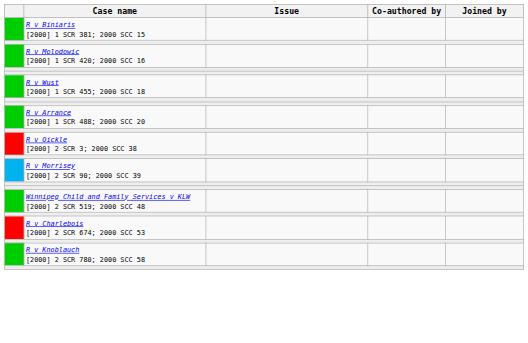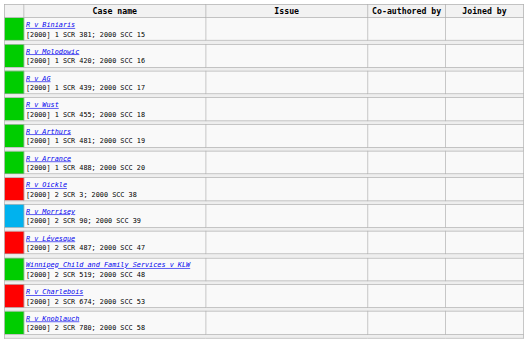 <table class="wikitable" width=825>
 <tr bgcolor="#CCCCCC">
 <th width=25px></th>
 <th width=35%>Case name</th>
 <th>Issue</th>
 <th width=15%>Co-authored by</th>
 <th width=15%>Joined by</th>
 </tr>
 <tr>
 <td bgcolor="00cd00"></td>
 <td align=left valign=top><small><em><a href='#'>R v Biniaris</a></em><br> [2000] 1 SCR 381; 2000 SCC 15 </small></td>
 <td valign=top><small></small></td>
 <td><small></small></td>
 <td><small></small></td>
 </tr>
 <tr>
 <td bgcolor=#EEEEEE colspan=5 valign=top><small></small></td>
 </tr>
 <tr>
 <td bgcolor="00cd00"></td>
 <td align=left valign=top><small><em><a href='#'>R v Molodowic</a></em><br> [2000] 1 SCR 420; 2000 SCC 16 </small></td>
 <td valign=top><small></small></td>
 <td><small></small></td>
 <td><small></small></td>
 </tr>
 <tr>
 <td bgcolor=#EEEEEE colspan=5 valign=top><small></small></td>
 </tr>
 <tr>
+<td bgcolor="00cd00"></td>
+<td align=left valign=top><small><em><a href='#'>R v AG</a></em><br> [2000] 1 SCR 439; 2000 SCC 17 </small></td>
+<td valign=top><small></small></td>
+<td><small></small></td>
+<td><small></small></td>
+</tr>
+<tr>
 <td bgcolor=#EEEEEE colspan=5 valign=top><small></small></td>
 </tr>
 <tr>
 <td bgcolor="00cd00"></td>
 <td align=left valign=top><small><em><a href='#'>R v Wust</a></em><br> [2000] 1 SCR 455; 2000 SCC 18 </small></td>
 <td valign=top><small></small></td>
 <td><small></small></td>
 <td><small></small></td>
 </tr>
 <tr>
 <td bgcolor=#EEEEEE colspan=5 valign=top><small></small></td>
+</tr>
+<tr>
+<td bgcolor="00cd00"></td>
+<td align=left valign=top><small><em><a href='#'>R v Arthurs</a></em><br>[2000] 1 SCR 481; 2000 SCC 19 </small></td>
+<td valign=top><small></small></td>
+<td><small></small></td>
+<td><small></small></td>
 </tr>
 <tr>
 <td bgcolor=#EEEEEE colspan=5 valign=top><small></small></td>
 </tr>
 <tr>
 <td bgcolor="00cd00"></td>
 <td align=left valign=top><small><em><a href='#'>R v Arrance</a></em><br>[2000] 1 SCR 488; 2000 SCC 20 </small></td>
 <td valign=top><small></small></td>
 <td><small></small></td>
 <td><small></small></td>
 </tr>
 <tr>
 <td bgcolor=#EEEEEE colspan=5 valign=top><small></small></td>
 </tr>
 <tr>
 <td bgcolor="red"></td>
 <td align=left valign=top><small><em><a href='#'>R v Oickle</a></em><br> [2000] 2 SCR 3; 2000 SCC 38 </small></td>
 <td valign=top><small></small></td>
 <td><small></small></td>
 <td><small></small></td>
 </tr>
 <tr>
 <td bgcolor=#EEEEEE colspan=5 valign=top><small></small></td>
 </tr>
 <tr>
 <td bgcolor="00B2EE"></td>
 <td align=left valign=top><small><em><a href='#'>R v Morrisey</a></em><br> [2000] 2 SCR 90; 2000 SCC 39 </small></td>
 <td valign=top><small></small></td>
 <td><small></small></td>
 <td><small></small></td>
 </tr>
 <tr>
 <td bgcolor=#EEEEEE colspan=5 valign=top><small></small></td>
 </tr>
 <tr>
+<td bgcolor="red"></td>
+<td align=left valign=top><small><em><a href='#'>R v Lévesque</a></em><br> [2000] 2 SCR 487; 2000 SCC 47 </small></td>
+<td valign=top><small></small></td>
+<td><small></small></td>
+<td><small></small></td>
+</tr>
+<tr>
 <td bgcolor=#EEEEEE colspan=5 valign=top><small></small></td>
 </tr>
 <tr>
 <td bgcolor="00cd00"></td>
 <td align=left valign=top><small><em><a href='#'>Winnipeg Child and Family Services v KLW</a></em><br>[2000] 2 SCR 519; 2000 SCC 48 </small></td>
 <td valign=top><small></small></td>
 <td><small></small></td>
 <td><small></small></td>
 </tr>
 <tr>
 <td bgcolor=#EEEEEE colspan=5 valign=top><small></small></td>
 </tr>
 <tr>
 <td bgcolor="red"></td>
 <td align=left valign=top><small><em><a href='#'>R v Charlebois</a></em><br>[2000] 2 SCR 674; 2000 SCC 53 </small></td>
 <td valign=top><small></small></td>
 <td><small></small></td>
 <td><small></small></td>
 </tr>
 <tr>
 <td bgcolor=#EEEEEE colspan=5 valign=top><small></small></td>
 </tr>
 <tr>
 <td bgcolor="00cd00"></td>
 <td align=left valign=top><small><em><a href='#'>R v Knoblauch</a></em><br> [2000] 2 SCR 780; 2000 SCC 58 </small></td>
 <td valign=top><small></small></td>
 <td><small></small></td>
 <td><small></small></td>
 </tr>
 <tr>
 <td bgcolor=#EEEEEE colspan=5 valign=top><small></small></td>
 </tr>
 </table>
